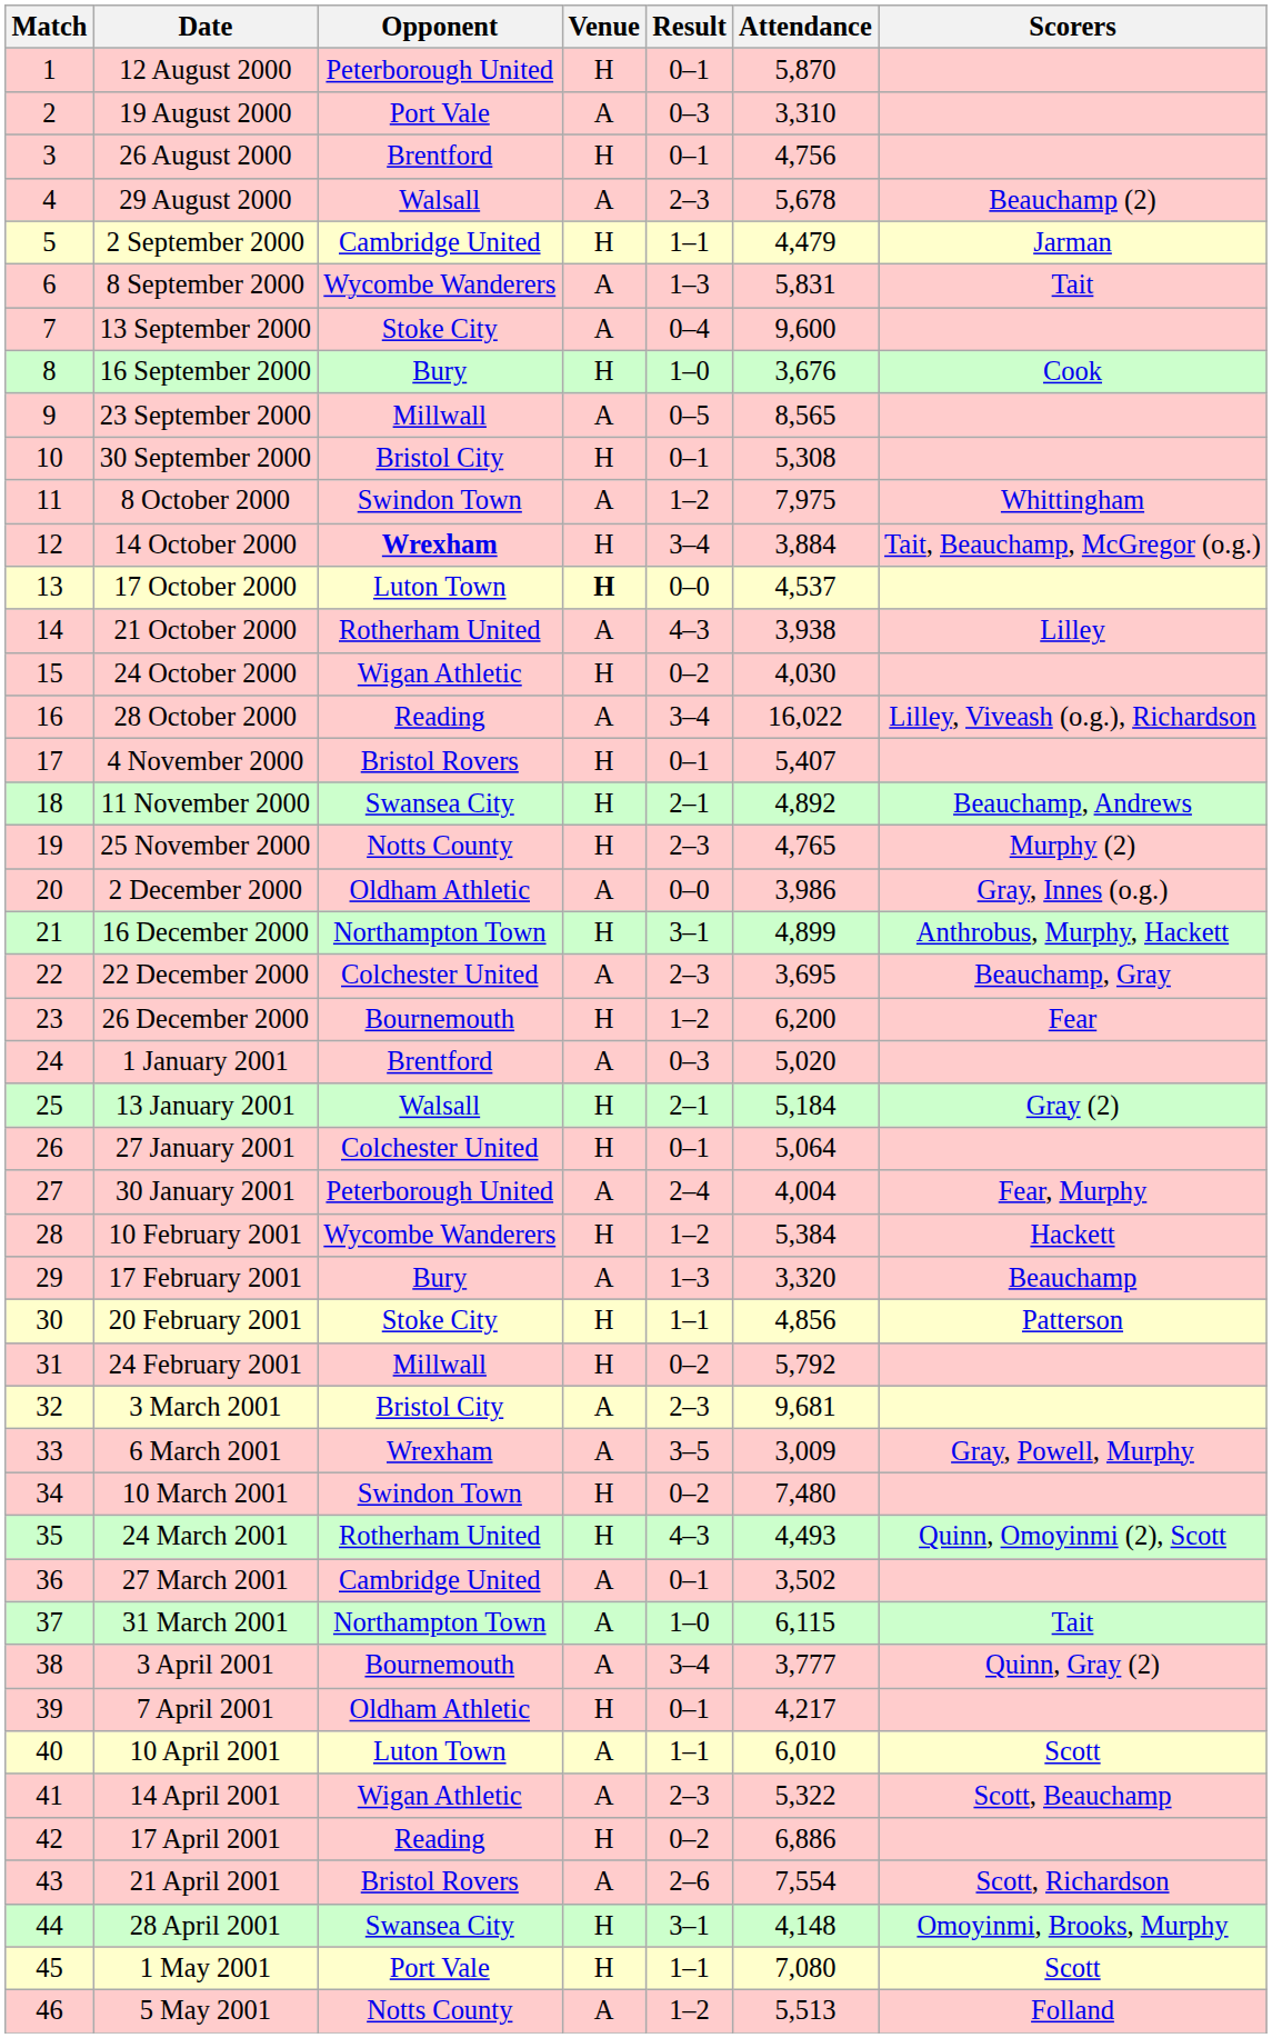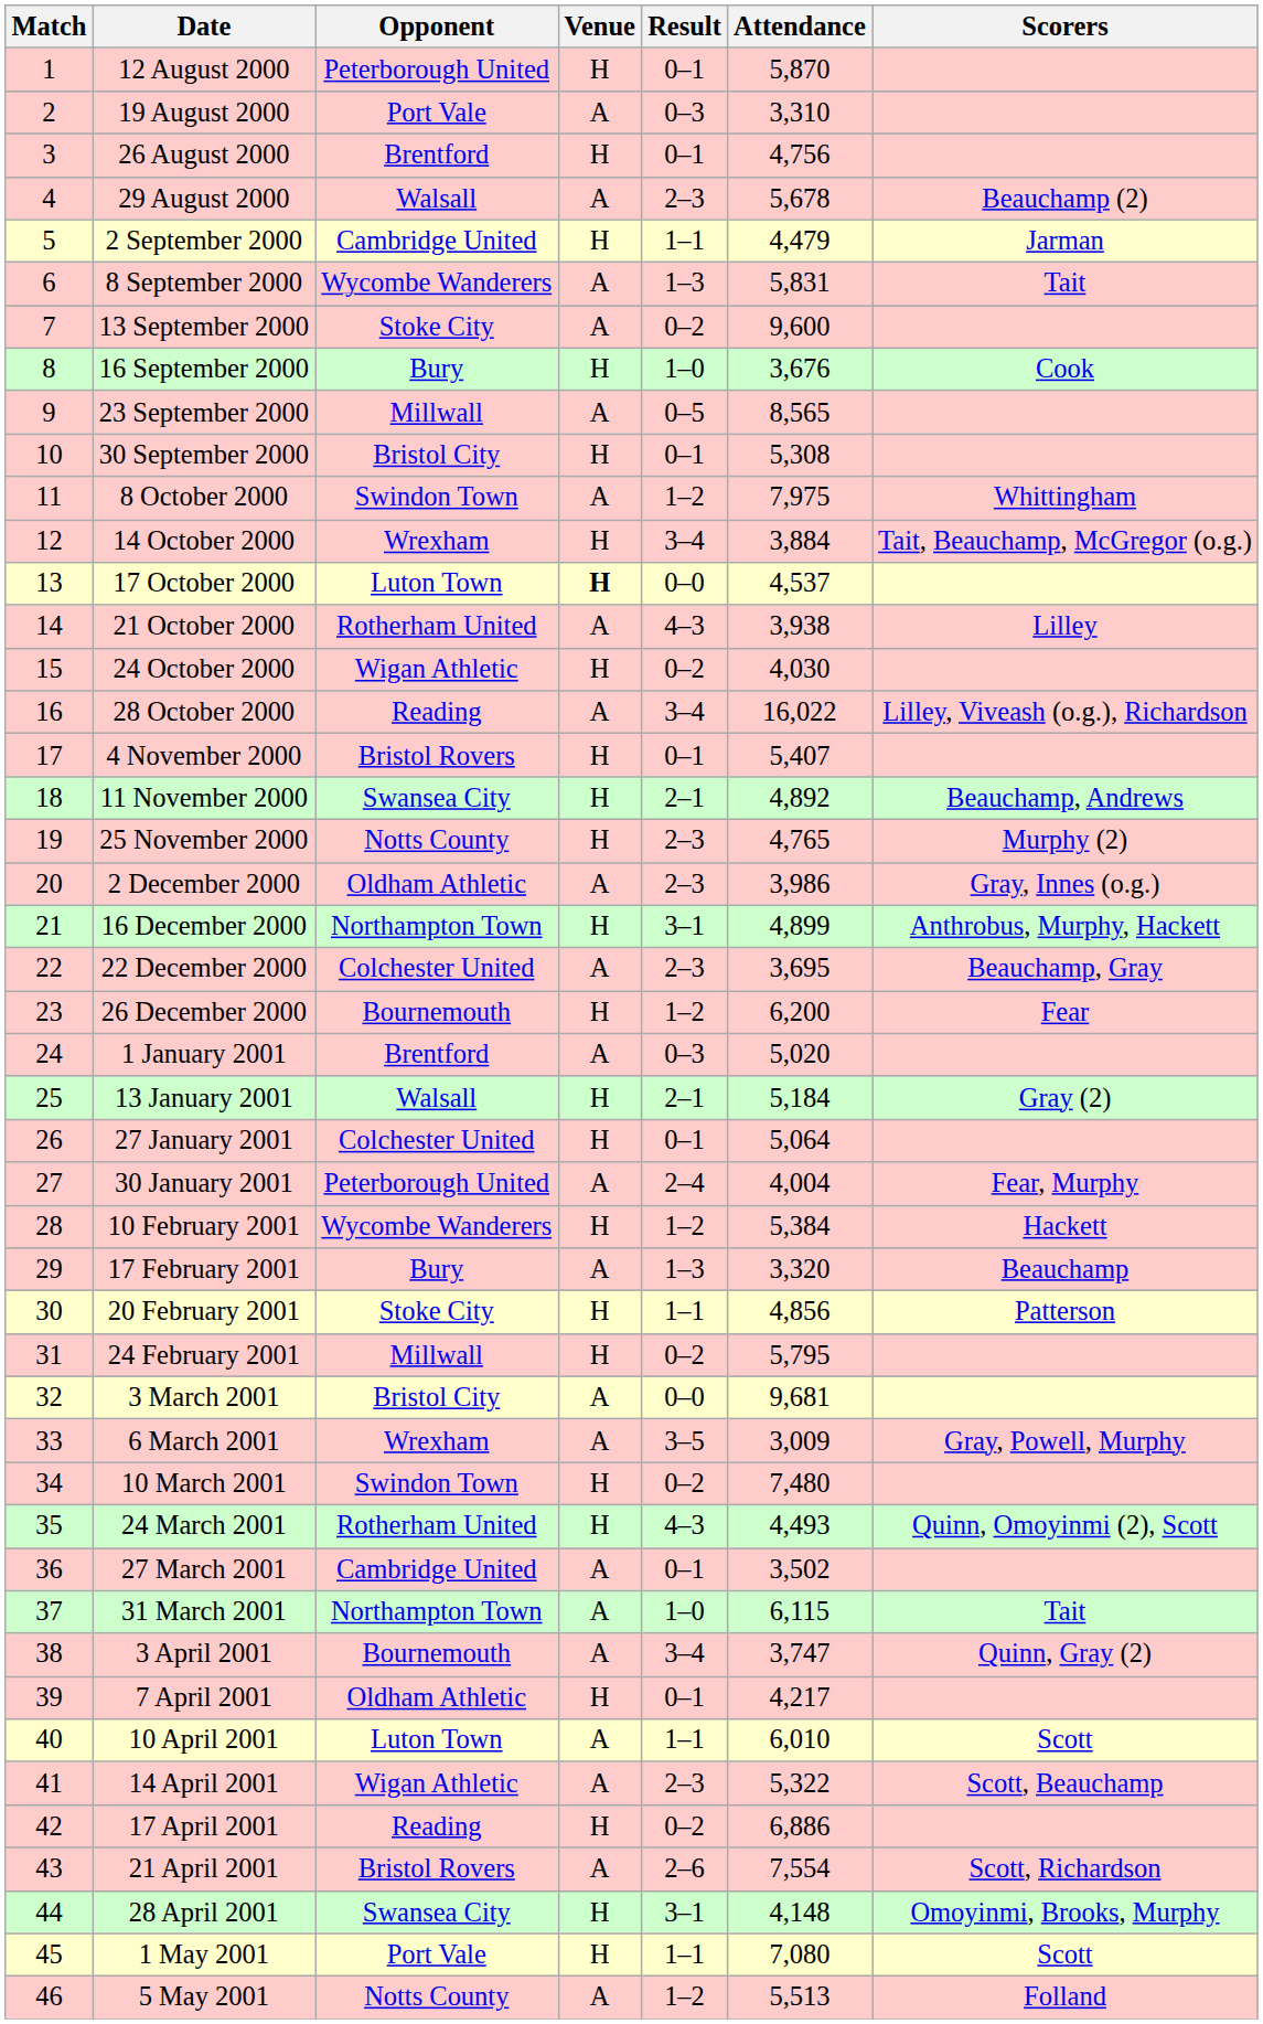 <table class="wikitable" style="font-size:100%; text-align:center">
 <tr>
 <th>Match</th>
 <th>Date</th>
 <th>Opponent</th>
 <th>Venue</th>
 <th>Result</th>
 <th>Attendance</th>
 <th>Scorers</th>
 </tr>
 <tr style="background: #FFCCCC;">
 <td>1</td>
 <td>12 August 2000</td>
 <td><a href='#'>Peterborough United</a></td>
 <td>H</td>
 <td>0–1</td>
 <td>5,870</td>
 <td></td>
 </tr>
 <tr style="background: #FFCCCC;">
 <td>2</td>
 <td>19 August 2000</td>
 <td><a href='#'>Port Vale</a></td>
 <td>A</td>
 <td>0–3</td>
 <td>3,310</td>
 <td></td>
 </tr>
 <tr style="background: #FFCCCC;">
 <td>3</td>
 <td>26 August 2000</td>
 <td><a href='#'>Brentford</a></td>
 <td>H</td>
 <td>0–1</td>
 <td>4,756</td>
 <td></td>
 </tr>
 <tr style="background: #FFCCCC;">
 <td>4</td>
 <td>29 August 2000</td>
 <td><a href='#'>Walsall</a></td>
 <td>A</td>
 <td>2–3</td>
 <td>5,678</td>
 <td><a href='#'>Beauchamp</a> (2)</td>
 </tr>
 <tr style="background: #FFFFCC;">
 <td>5</td>
 <td>2 September 2000</td>
 <td><a href='#'>Cambridge United</a></td>
 <td>H</td>
 <td>1–1</td>
 <td>4,479</td>
 <td><a href='#'>Jarman</a></td>
 </tr>
 <tr style="background: #FFCCCC;">
 <td>6</td>
 <td>8 September 2000</td>
 <td><a href='#'>Wycombe Wanderers</a></td>
 <td>A</td>
 <td>1–3</td>
 <td>5,831</td>
 <td><a href='#'>Tait</a></td>
 </tr>
 <tr style="background: #FFCCCC;">
 <td>7</td>
 <td>13 September 2000</td>
 <td><a href='#'>Stoke City</a></td>
 <td>A</td>
-<td>0–4</td>
+<td>0–2</td>
 <td>9,600</td>
 <td></td>
 </tr>
 <tr style="background: #CCFFCC;">
 <td>8</td>
 <td>16 September 2000</td>
 <td><a href='#'>Bury</a></td>
 <td>H</td>
 <td>1–0</td>
 <td>3,676</td>
 <td><a href='#'>Cook</a></td>
 </tr>
 <tr style="background: #FFCCCC;">
 <td>9</td>
 <td>23 September 2000</td>
 <td><a href='#'>Millwall</a></td>
 <td>A</td>
 <td>0–5</td>
 <td>8,565</td>
 <td></td>
 </tr>
 <tr style="background: #FFCCCC;">
 <td>10</td>
 <td>30 September 2000</td>
 <td><a href='#'>Bristol City</a></td>
 <td>H</td>
 <td>0–1</td>
 <td>5,308</td>
 <td></td>
 </tr>
 <tr style="background: #FFCCCC;">
 <td>11</td>
 <td>8 October 2000</td>
 <td><a href='#'>Swindon Town</a></td>
 <td>A</td>
 <td>1–2</td>
 <td>7,975</td>
 <td><a href='#'>Whittingham</a></td>
 </tr>
 <tr style="background: #FFCCCC;">
 <td>12</td>
 <td>14 October 2000</td>
-<td><strong><a href='#'>Wrexham</a></strong></td>
+<td><a href='#'>Wrexham</a></td>
 <td>H</td>
 <td>3–4</td>
 <td>3,884</td>
 <td><a href='#'>Tait</a>, <a href='#'>Beauchamp</a>, <a href='#'>McGregor</a> (o.g.)</td>
 </tr>
 <tr style="background: #FFFFCC;">
 <td>13</td>
 <td>17 October 2000</td>
 <td><a href='#'>Luton Town</a></td>
 <td><strong>H</strong></td>
 <td>0–0</td>
 <td>4,537</td>
 <td></td>
 </tr>
 <tr style="background: #FFCCCC;">
 <td>14</td>
 <td>21 October 2000</td>
 <td><a href='#'>Rotherham United</a></td>
 <td>A</td>
 <td>4–3</td>
 <td>3,938</td>
 <td><a href='#'>Lilley</a></td>
 </tr>
 <tr style="background: #FFCCCC;">
 <td>15</td>
 <td>24 October 2000</td>
 <td><a href='#'>Wigan Athletic</a></td>
 <td>H</td>
 <td>0–2</td>
 <td>4,030</td>
 <td></td>
 </tr>
 <tr style="background: #FFCCCC;">
 <td>16</td>
 <td>28 October 2000</td>
 <td><a href='#'>Reading</a></td>
 <td>A</td>
 <td>3–4</td>
 <td>16,022</td>
 <td><a href='#'>Lilley</a>, <a href='#'>Viveash</a> (o.g.), <a href='#'>Richardson</a></td>
 </tr>
 <tr style="background: #FFCCCC;">
 <td>17</td>
 <td>4 November 2000</td>
 <td><a href='#'>Bristol Rovers</a></td>
 <td>H</td>
 <td>0–1</td>
 <td>5,407</td>
 <td></td>
 </tr>
 <tr style="background: #CCFFCC;">
 <td>18</td>
 <td>11 November 2000</td>
 <td><a href='#'>Swansea City</a></td>
 <td>H</td>
 <td>2–1</td>
 <td>4,892</td>
 <td><a href='#'>Beauchamp</a>, <a href='#'>Andrews</a></td>
 </tr>
 <tr style="background: #FFCCCC;">
 <td>19</td>
 <td>25 November 2000</td>
 <td><a href='#'>Notts County</a></td>
 <td>H</td>
 <td>2–3</td>
 <td>4,765</td>
 <td><a href='#'>Murphy</a> (2)</td>
 </tr>
 <tr style="background: #FFCCCC;">
 <td>20</td>
 <td>2 December 2000</td>
 <td><a href='#'>Oldham Athletic</a></td>
 <td>A</td>
-<td>0–0</td>
+<td>2–3</td>
 <td>3,986</td>
 <td><a href='#'>Gray</a>, <a href='#'>Innes</a> (o.g.)</td>
 </tr>
 <tr style="background: #CCFFCC;">
 <td>21</td>
 <td>16 December 2000</td>
 <td><a href='#'>Northampton Town</a></td>
 <td>H</td>
 <td>3–1</td>
 <td>4,899</td>
 <td><a href='#'>Anthrobus</a>, <a href='#'>Murphy</a>, <a href='#'>Hackett</a></td>
 </tr>
 <tr style="background: #FFCCCC;">
 <td>22</td>
 <td>22 December 2000</td>
 <td><a href='#'>Colchester United</a></td>
 <td>A</td>
 <td>2–3</td>
 <td>3,695</td>
 <td><a href='#'>Beauchamp</a>, <a href='#'>Gray</a></td>
 </tr>
 <tr style="background: #FFCCCC;">
 <td>23</td>
 <td>26 December 2000</td>
 <td><a href='#'>Bournemouth</a></td>
 <td>H</td>
 <td>1–2</td>
 <td>6,200</td>
 <td><a href='#'>Fear</a></td>
 </tr>
 <tr style="background: #FFCCCC;">
 <td>24</td>
 <td>1 January 2001</td>
 <td><a href='#'>Brentford</a></td>
 <td>A</td>
 <td>0–3</td>
 <td>5,020</td>
 <td></td>
 </tr>
 <tr style="background: #CCFFCC;">
 <td>25</td>
 <td>13 January 2001</td>
 <td><a href='#'>Walsall</a></td>
 <td>H</td>
 <td>2–1</td>
 <td>5,184</td>
 <td><a href='#'>Gray</a> (2)</td>
 </tr>
 <tr style="background: #FFCCCC;">
 <td>26</td>
 <td>27 January 2001</td>
 <td><a href='#'>Colchester United</a></td>
 <td>H</td>
 <td>0–1</td>
 <td>5,064</td>
 <td></td>
 </tr>
 <tr style="background: #FFCCCC;">
 <td>27</td>
 <td>30 January 2001</td>
 <td><a href='#'>Peterborough United</a></td>
 <td>A</td>
 <td>2–4</td>
 <td>4,004</td>
 <td><a href='#'>Fear</a>, <a href='#'>Murphy</a></td>
 </tr>
 <tr style="background: #FFCCCC;">
 <td>28</td>
 <td>10 February 2001</td>
 <td><a href='#'>Wycombe Wanderers</a></td>
 <td>H</td>
 <td>1–2</td>
 <td>5,384</td>
 <td><a href='#'>Hackett</a></td>
 </tr>
 <tr style="background: #FFCCCC;">
 <td>29</td>
 <td>17 February 2001</td>
 <td><a href='#'>Bury</a></td>
 <td>A</td>
 <td>1–3</td>
 <td>3,320</td>
 <td><a href='#'>Beauchamp</a></td>
 </tr>
 <tr style="background: #FFFFCC;">
 <td>30</td>
 <td>20 February 2001</td>
 <td><a href='#'>Stoke City</a></td>
 <td>H</td>
 <td>1–1</td>
 <td>4,856</td>
 <td><a href='#'>Patterson</a></td>
 </tr>
 <tr style="background: #FFCCCC;">
 <td>31</td>
 <td>24 February 2001</td>
 <td><a href='#'>Millwall</a></td>
 <td>H</td>
 <td>0–2</td>
-<td>5,792</td>
+<td>5,795</td>
 <td></td>
 </tr>
 <tr style="background: #FFFFCC;">
 <td>32</td>
 <td>3 March 2001</td>
 <td><a href='#'>Bristol City</a></td>
 <td>A</td>
-<td>2–3</td>
+<td>0–0</td>
 <td>9,681</td>
 <td></td>
 </tr>
 <tr style="background: #FFCCCC;">
 <td>33</td>
 <td>6 March 2001</td>
 <td><a href='#'>Wrexham</a></td>
 <td>A</td>
 <td>3–5</td>
 <td>3,009</td>
 <td><a href='#'>Gray</a>, <a href='#'>Powell</a>, <a href='#'>Murphy</a></td>
 </tr>
 <tr style="background: #FFCCCC;">
 <td>34</td>
 <td>10 March 2001</td>
 <td><a href='#'>Swindon Town</a></td>
 <td>H</td>
 <td>0–2</td>
 <td>7,480</td>
 <td></td>
 </tr>
 <tr style="background: #CCFFCC;">
 <td>35</td>
 <td>24 March 2001</td>
 <td><a href='#'>Rotherham United</a></td>
 <td>H</td>
 <td>4–3</td>
 <td>4,493</td>
 <td><a href='#'>Quinn</a>, <a href='#'>Omoyinmi</a> (2), <a href='#'>Scott</a></td>
 </tr>
 <tr style="background: #FFCCCC;">
 <td>36</td>
 <td>27 March 2001</td>
 <td><a href='#'>Cambridge United</a></td>
 <td>A</td>
 <td>0–1</td>
 <td>3,502</td>
 <td></td>
 </tr>
 <tr style="background: #CCFFCC;">
 <td>37</td>
 <td>31 March 2001</td>
 <td><a href='#'>Northampton Town</a></td>
 <td>A</td>
 <td>1–0</td>
 <td>6,115</td>
 <td><a href='#'>Tait</a></td>
 </tr>
 <tr style="background: #FFCCCC;">
 <td>38</td>
 <td>3 April 2001</td>
 <td><a href='#'>Bournemouth</a></td>
 <td>A</td>
 <td>3–4</td>
-<td>3,777</td>
+<td>3,747</td>
 <td><a href='#'>Quinn</a>, <a href='#'>Gray</a> (2)</td>
 </tr>
 <tr style="background: #FFCCCC;">
 <td>39</td>
 <td>7 April 2001</td>
 <td><a href='#'>Oldham Athletic</a></td>
 <td>H</td>
 <td>0–1</td>
 <td>4,217</td>
 <td></td>
 </tr>
 <tr style="background: #FFFFCC;">
 <td>40</td>
 <td>10 April 2001</td>
 <td><a href='#'>Luton Town</a></td>
 <td>A</td>
 <td>1–1</td>
 <td>6,010</td>
 <td><a href='#'>Scott</a></td>
 </tr>
 <tr style="background: #FFCCCC;">
 <td>41</td>
 <td>14 April 2001</td>
 <td><a href='#'>Wigan Athletic</a></td>
 <td>A</td>
 <td>2–3</td>
 <td>5,322</td>
 <td><a href='#'>Scott</a>, <a href='#'>Beauchamp</a></td>
 </tr>
 <tr style="background: #FFCCCC;">
 <td>42</td>
 <td>17 April 2001</td>
 <td><a href='#'>Reading</a></td>
 <td>H</td>
 <td>0–2</td>
 <td>6,886</td>
 <td></td>
 </tr>
 <tr style="background: #FFCCCC;">
 <td>43</td>
 <td>21 April 2001</td>
 <td><a href='#'>Bristol Rovers</a></td>
 <td>A</td>
 <td>2–6</td>
 <td>7,554</td>
 <td><a href='#'>Scott</a>, <a href='#'>Richardson</a></td>
 </tr>
 <tr style="background: #CCFFCC;">
 <td>44</td>
 <td>28 April 2001</td>
 <td><a href='#'>Swansea City</a></td>
 <td>H</td>
 <td>3–1</td>
 <td>4,148</td>
 <td><a href='#'>Omoyinmi</a>, <a href='#'>Brooks</a>, <a href='#'>Murphy</a></td>
 </tr>
 <tr style="background: #FFFFCC;">
 <td>45</td>
 <td>1 May 2001</td>
 <td><a href='#'>Port Vale</a></td>
 <td>H</td>
 <td>1–1</td>
 <td>7,080</td>
 <td><a href='#'>Scott</a></td>
 </tr>
 <tr style="background: #FFCCCC;">
 <td>46</td>
 <td>5 May 2001</td>
 <td><a href='#'>Notts County</a></td>
 <td>A</td>
 <td>1–2</td>
 <td>5,513</td>
 <td><a href='#'>Folland</a></td>
 </tr>
 </table>
